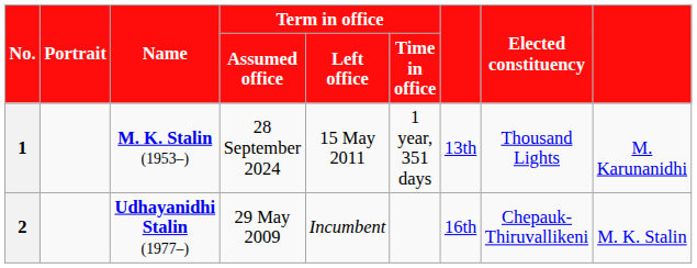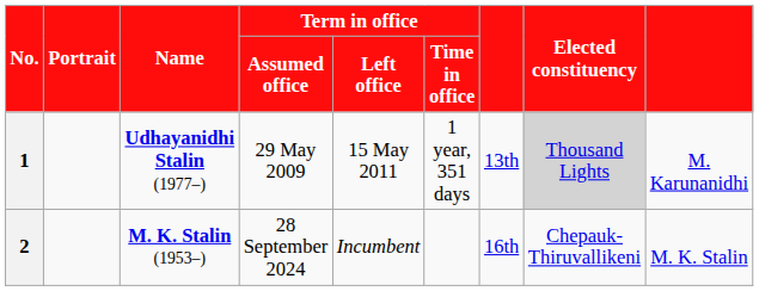 <table class="wikitable sortable" style="text-align:center;">
 <tr>
 <th rowspan=2 style="background-color:#FF0D0D;color:white">No.</th>
 <th rowspan=2 style="background-color:#FF0D0D;color:white">Portrait</th>
 <th rowspan=2 style="background-color:#FF0D0D;color:white">Name<br></th>
 <th colspan=3 style="background-color:#FF0D0D;color:white">Term in office</th>
 <th rowspan=2 style="background-color:#FF0D0D;color:white"><a href='#'></a><br></th>
 <th rowspan=2 style="background-color:#FF0D0D;color:white">Elected constituency</th>
 <th rowspan=2 style="background-color:#FF0D0D;color:white"><a href='#'></a></th>
 </tr>
 <tr>
 <th style="background-color:#FF0D0D;color:white">Assumed office</th>
 <th style="background-color:#FF0D0D;color:white">Left office</th>
 <th style="background-color:#FF0D0D;color:white">Time in office</th>
 </tr>
 <tr>
 <th>1</th>
 <td></td>
-<td><strong><a href='#'>M. K. Stalin</a></strong><br><small>(1953–)</small></td>
-<td>28 September 2024</td>
+<td><strong><a href='#'>Udhayanidhi Stalin</a></strong><br><small>(1977–)</small></td>
+<td>29 May 2009</td>
 <td>15 May 2011</td>
 <td>1 year, 351 days</td>
 <td><a href='#'>13th</a><br></td>
-<td><a href='#'>Thousand Lights</a></td>
+<td style="background: lightgrey;"><a href='#'>Thousand Lights</a></td>
 <td><br><a href='#'>M. Karunanidhi</a></td>
 </tr>
 <tr>
 <th>2</th>
 <td></td>
-<td><strong><a href='#'>Udhayanidhi Stalin</a></strong><br><small>(1977–)</small></td>
-<td>29 May 2009</td>
+<td><strong><a href='#'>M. K. Stalin</a></strong><br><small>(1953–)</small></td>
+<td>28 September 2024</td>
 <td><em>Incumbent</em></td>
 <td></td>
 <td><a href='#'>16th</a><br></td>
 <td><a href='#'>Chepauk-Thiruvallikeni</a></td>
 <td><br><a href='#'>M. K. Stalin</a></td>
 </tr>
 </table>
